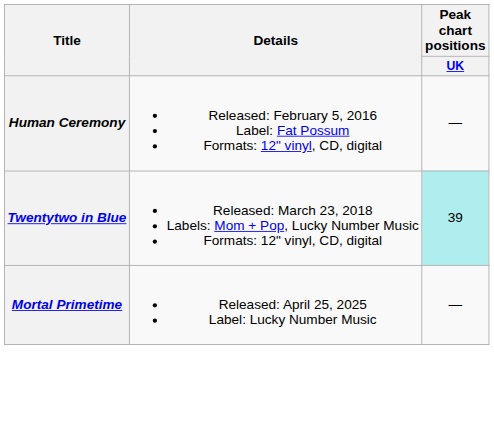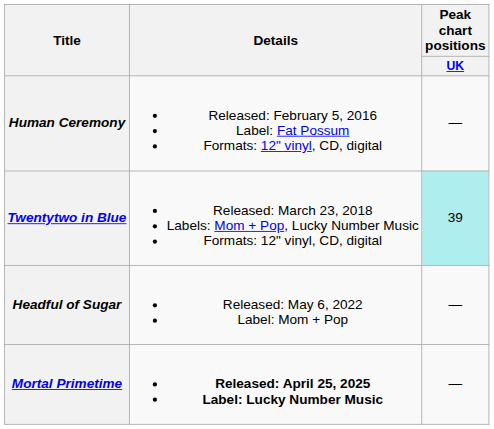 <table class="wikitable plainrowheaders" style="text-align:center">
 <tr>
 <th scope="col" rowspan="2">Title</th>
 <th scope="col" rowspan="2">Details</th>
 <th scope="col" colspan="1">Peak chart positions</th>
 </tr>
 <tr>
 <th style="width:2em;font-size:90%;"><a href='#'>UK</a><br></th>
 </tr>
 <tr>
 <th scope="row"><em>Human Ceremony</em></th>
 <td><br><ul><li>Released: February 5, 2016</li><li>Label: <a href='#'>Fat Possum</a></li><li>Formats: <a href='#'>12" vinyl</a>, CD, digital</li></ul></td>
 <td>—</td>
 </tr>
 <tr>
 <th scope="row"><em><a href='#'>Twentytwo in Blue</a></em></th>
 <td><br><ul><li>Released: March 23, 2018</li><li>Labels: <a href='#'>Mom + Pop</a>, Lucky Number Music</li><li>Formats: 12" vinyl, CD, digital</li></ul></td>
 <td style="background: paleturquoise;">39</td>
 </tr>
 <tr>
+<th scope="row"><em>Headful of Sugar</em></th>
+<td><br><ul><li>Released: May 6, 2022</li><li>Label: Mom + Pop</li></ul></td>
+<td>—</td>
+</tr>
+<tr>
 <th scope="row"><em><a href='#'>Mortal Primetime</a></em></th>
-<td><br><ul><li>Released: April 25, 2025</li><li>Label: Lucky Number Music</li></ul></td>
+<td><strong><br><ul><li>Released: April 25, 2025</li><li>Label: Lucky Number Music</li></ul></strong></td>
 <td>—</td>
 </tr>
 </table>
